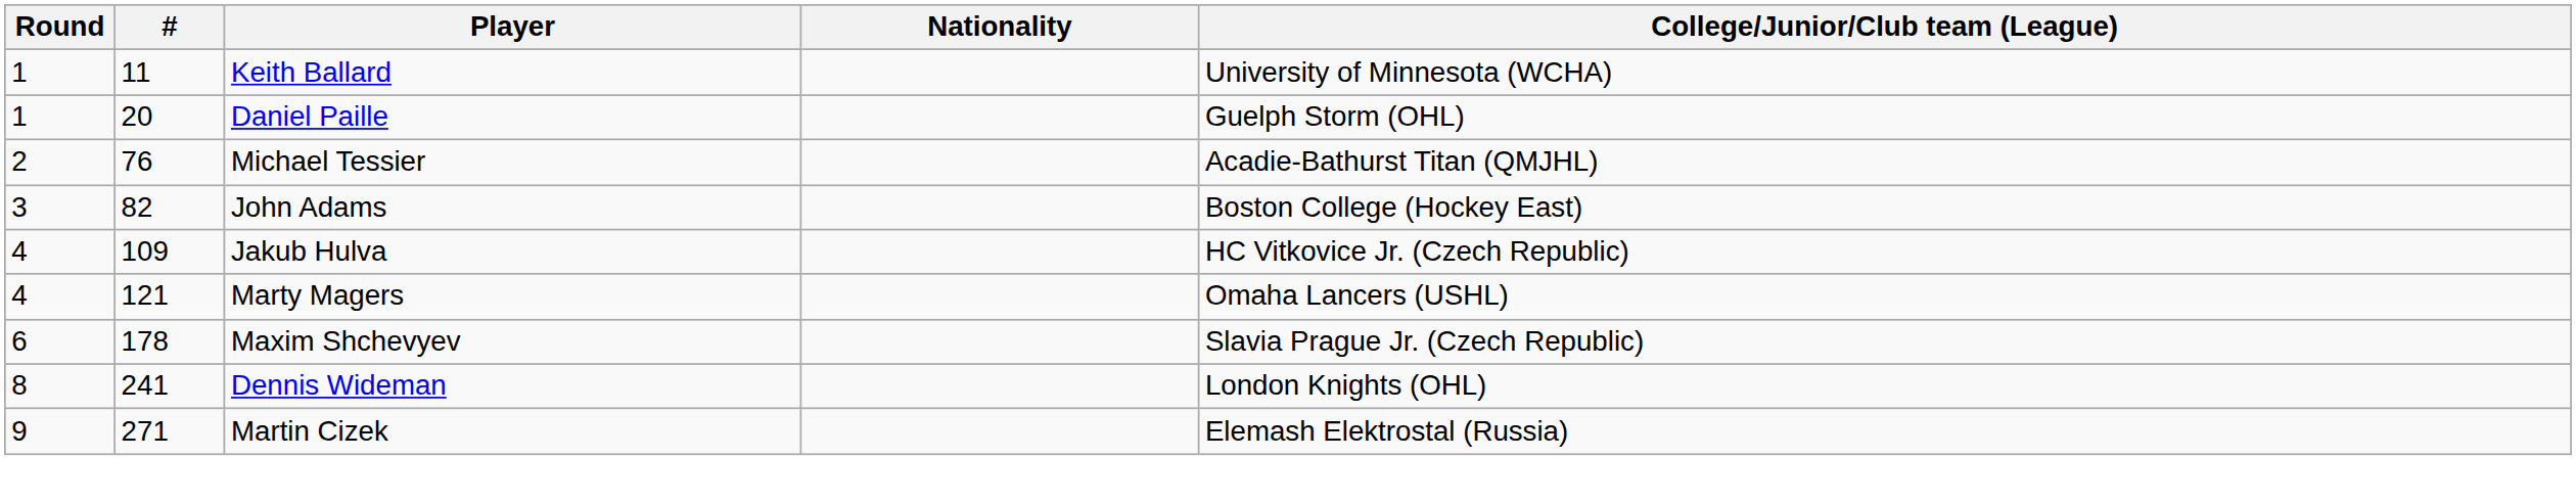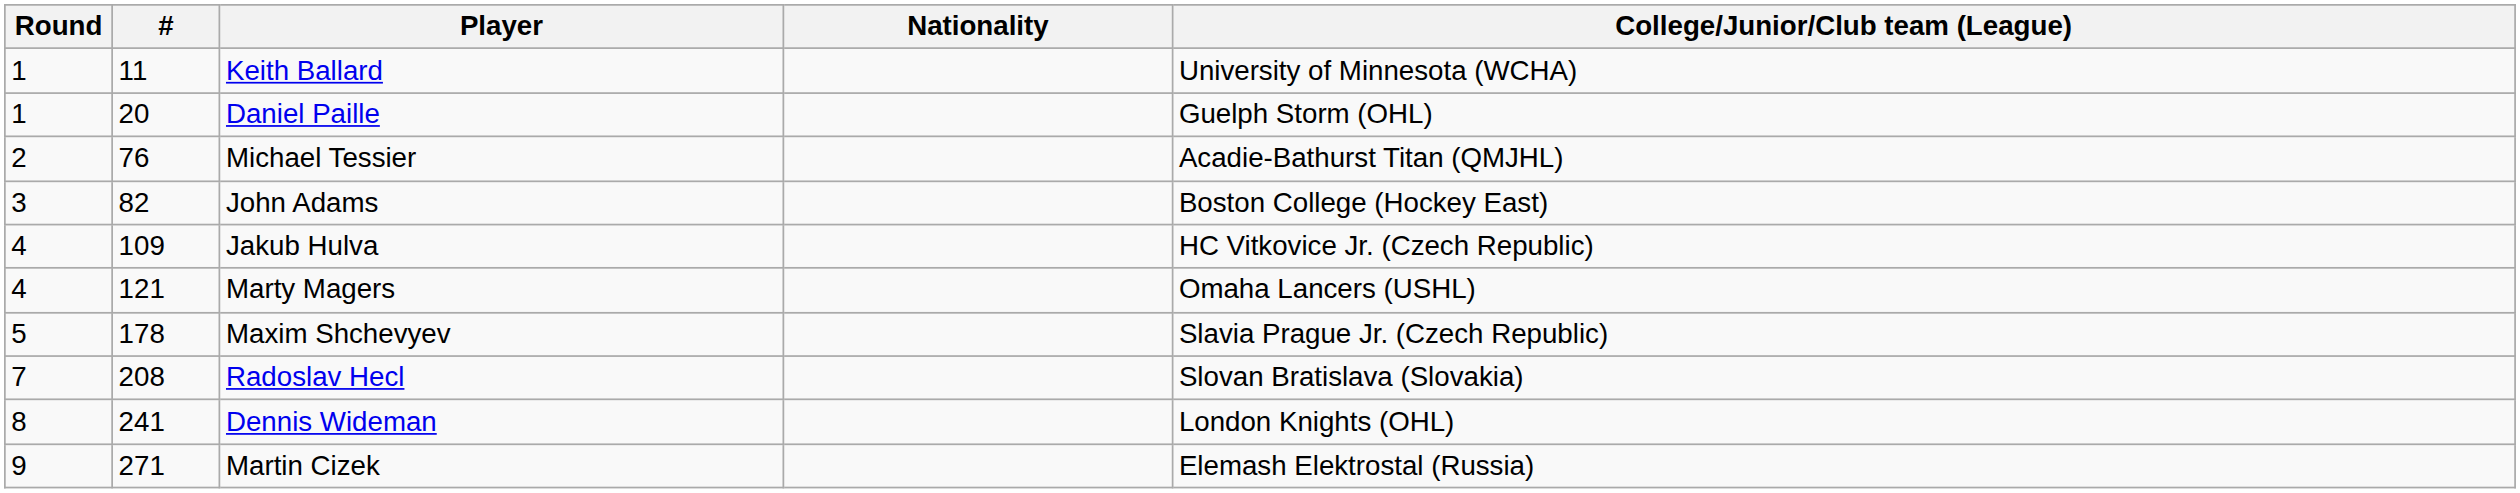 <table class="wikitable">
 <tr align="center">
 <th bgcolor="#DDDDFF" width="4.0%">Round</th>
 <th bgcolor="#DDDDFF" width="4.0%">#</th>
 <th bgcolor="#DDDDFF" width="21.0%">Player</th>
 <th bgcolor="#DDDDFF" width="14.5%">Nationality</th>
 <th bgcolor="#DDDDFF" width="50.0%">College/Junior/Club team (League)</th>
 </tr>
 <tr>
 <td>1</td>
 <td>11</td>
 <td><a href='#'>Keith Ballard</a></td>
 <td></td>
 <td>University of Minnesota (WCHA)</td>
 </tr>
 <tr>
 <td>1</td>
 <td>20</td>
 <td><a href='#'>Daniel Paille</a></td>
 <td></td>
 <td>Guelph Storm (OHL)</td>
 </tr>
 <tr>
 <td>2</td>
 <td>76</td>
 <td>Michael Tessier</td>
 <td></td>
 <td>Acadie-Bathurst Titan (QMJHL)</td>
 </tr>
 <tr>
 <td>3</td>
 <td>82</td>
 <td>John Adams</td>
 <td></td>
 <td>Boston College (Hockey East)</td>
 </tr>
 <tr>
 <td>4</td>
 <td>109</td>
 <td>Jakub Hulva</td>
 <td></td>
 <td>HC Vitkovice Jr. (Czech Republic)</td>
 </tr>
 <tr>
 <td>4</td>
 <td>121</td>
 <td>Marty Magers</td>
 <td></td>
 <td>Omaha Lancers (USHL)</td>
 </tr>
 <tr>
-<td>6</td>
+<td>5</td>
 <td>178</td>
 <td>Maxim Shchevyev</td>
 <td></td>
 <td>Slavia Prague Jr. (Czech Republic)</td>
+</tr>
+<tr>
+<td>7</td>
+<td>208</td>
+<td><a href='#'>Radoslav Hecl</a></td>
+<td></td>
+<td>Slovan Bratislava (Slovakia)</td>
 </tr>
 <tr>
 <td>8</td>
 <td>241</td>
 <td><a href='#'>Dennis Wideman</a></td>
 <td></td>
 <td>London Knights (OHL)</td>
 </tr>
 <tr>
 <td>9</td>
 <td>271</td>
 <td>Martin Cizek</td>
 <td></td>
 <td>Elemash Elektrostal (Russia)</td>
 </tr>
 </table>
